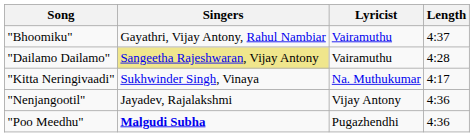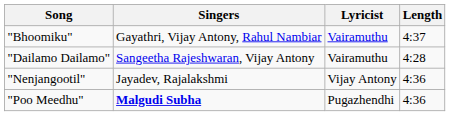 <table class="wikitable" style="font-size:95%;">
 <tr>
 <th>Song</th>
 <th>Singers</th>
 <th>Lyricist</th>
 <th>Length</th>
 </tr>
 <tr>
 <td>"Bhoomiku"</td>
 <td>Gayathri, Vijay Antony, <a href='#'>Rahul Nambiar</a></td>
 <td><a href='#'>Vairamuthu</a></td>
 <td>4:37</td>
 </tr>
 <tr>
 <td>"Dailamo Dailamo"</td>
-<td style="background: khaki;"><a href='#'>Sangeetha Rajeshwaran</a>, Vijay Antony</td>
+<td><a href='#'>Sangeetha Rajeshwaran</a>, Vijay Antony</td>
 <td>Vairamuthu</td>
 <td>4:28</td>
-</tr>
-<tr>
-<td>"Kitta Neringivaadi"</td>
-<td><a href='#'>Sukhwinder Singh</a>, Vinaya</td>
-<td><a href='#'>Na. Muthukumar</a></td>
-<td>4:17</td>
 </tr>
 <tr>
 <td>"Nenjangootil"</td>
 <td>Jayadev, Rajalakshmi</td>
 <td>Vijay Antony</td>
 <td>4:36</td>
 </tr>
 <tr>
 <td>"Poo Meedhu"</td>
 <td><strong><a href='#'>Malgudi Subha</a></strong></td>
 <td>Pugazhendhi</td>
 <td>4:36</td>
 </tr>
 </table>
